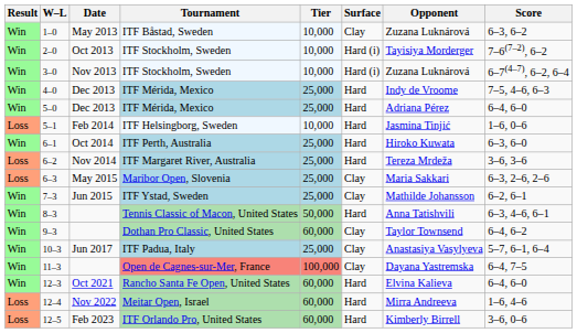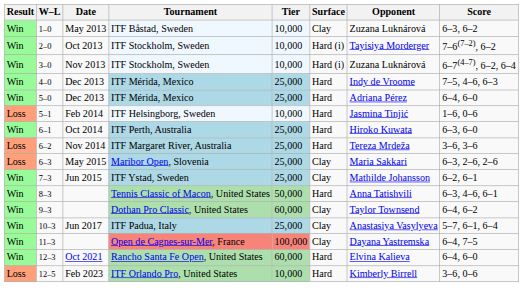 <table class="sortable wikitable">
 <tr>
 <th>Result</th>
 <th class="unsortable">W–L</th>
 <th>Date</th>
 <th>Tournament</th>
 <th>Tier</th>
 <th>Surface</th>
 <th>Opponent</th>
 <th class="unsortable">Score</th>
 </tr>
 <tr>
 <td style="background:#98fb98;">Win</td>
 <td><small>1–0</small></td>
 <td>May 2013</td>
 <td style="background:#f0f8ff;">ITF Båstad, Sweden</td>
 <td style="background:#f0f8ff;">10,000</td>
 <td>Clay</td>
 <td> Zuzana Luknárová</td>
 <td>6–3, 6–2</td>
 </tr>
 <tr>
 <td style="background:#98fb98;">Win</td>
 <td><small>2–0</small></td>
 <td>Oct 2013</td>
 <td style="background:#f0f8ff;">ITF Stockholm, Sweden</td>
 <td style="background:#f0f8ff;">10,000</td>
 <td>Hard (i)</td>
 <td> <a href='#'>Tayisiya Morderger</a></td>
 <td>7–6<sup>(7–2)</sup>, 6–2</td>
 </tr>
 <tr>
 <td style="background:#98fb98;">Win</td>
 <td><small>3–0</small></td>
 <td>Nov 2013</td>
 <td style="background:#f0f8ff;">ITF Stockholm, Sweden</td>
 <td style="background:#f0f8ff;">10,000</td>
 <td>Hard (i)</td>
 <td> Zuzana Luknárová</td>
 <td>6–7<sup>(4–7)</sup>, 6–2, 6–4</td>
 </tr>
 <tr>
 <td style="background:#98fb98;">Win</td>
 <td><small>4–0</small></td>
 <td>Dec 2013</td>
 <td style="background:lightblue;">ITF Mérida, Mexico</td>
 <td style="background:lightblue;">25,000</td>
 <td>Hard</td>
 <td> <a href='#'>Indy de Vroome</a></td>
 <td>7–5, 4–6, 6–3</td>
 </tr>
 <tr>
 <td style="background:#98fb98;">Win</td>
 <td><small>5–0</small></td>
 <td>Dec 2013</td>
 <td style="background:lightblue;">ITF Mérida, Mexico</td>
 <td style="background:lightblue;">25,000</td>
 <td>Hard</td>
 <td> <a href='#'>Adriana Pérez</a></td>
 <td>6–4, 6–0</td>
 </tr>
 <tr>
 <td style="background:#ffa07a;">Loss</td>
 <td><small>5–1</small></td>
 <td>Feb 2014</td>
 <td style="background:#f0f8ff;">ITF Helsingborg, Sweden</td>
 <td style="background:#f0f8ff;">10,000</td>
 <td>Hard</td>
 <td> <a href='#'>Jasmina Tinjić</a></td>
 <td>1–6, 0–6</td>
 </tr>
 <tr>
 <td style="background:#98fb98;">Win</td>
 <td><small>6–1</small></td>
 <td>Oct 2014</td>
 <td style="background:lightblue;">ITF Perth, Australia</td>
 <td style="background:lightblue;">25,000</td>
 <td>Hard</td>
 <td> <a href='#'>Hiroko Kuwata</a></td>
 <td>6–3, 6–0</td>
 </tr>
 <tr>
 <td style="background:#ffa07a;">Loss</td>
 <td><small>6–2</small></td>
 <td>Nov 2014</td>
 <td style="background:lightblue;">ITF Margaret River, Australia</td>
 <td style="background:lightblue;">25,000</td>
 <td>Hard</td>
 <td> <a href='#'>Tereza Mrdeža</a></td>
 <td>3–6, 3–6</td>
 </tr>
 <tr>
 <td style="background:#ffa07a;">Loss</td>
 <td><small>6–3</small></td>
 <td>May 2015</td>
 <td style="background:lightblue;"><a href='#'>Maribor Open</a>, Slovenia</td>
 <td style="background:lightblue;">25,000</td>
 <td>Clay</td>
 <td> <a href='#'>Maria Sakkari</a></td>
 <td>6–3, 2–6, 2–6</td>
 </tr>
 <tr>
 <td style="background:#98fb98;">Win</td>
 <td><small>7–3</small></td>
 <td>Jun 2015</td>
 <td style="background:lightblue;">ITF Ystad, Sweden</td>
 <td style="background:lightblue;">25,000</td>
 <td>Clay</td>
 <td> <a href='#'>Mathilde Johansson</a></td>
 <td>6–2, 6–1</td>
 </tr>
 <tr>
 <td style="background:#98fb98;">Win</td>
 <td><small>8–3</small></td>
 <td><a href='#'></a></td>
 <td style="background:#addfad;"><a href='#'>Tennis Classic of Macon</a>, United States</td>
 <td style="background:#addfad;">50,000</td>
 <td>Hard</td>
 <td> <a href='#'>Anna Tatishvili</a></td>
 <td>6–3, 4–6, 6–1</td>
 </tr>
 <tr>
 <td style="background:#98fb98;">Win</td>
 <td><small>9–3</small></td>
 <td><a href='#'></a></td>
 <td style="background:#addfad;"><a href='#'>Dothan Pro Classic</a>, United States</td>
 <td style="background:#addfad;">60,000</td>
 <td>Clay</td>
 <td> <a href='#'>Taylor Townsend</a></td>
 <td>6–4, 6–2</td>
 </tr>
 <tr>
 <td style="background:#98fb98;">Win</td>
 <td><small>10–3</small></td>
 <td>Jun 2017</td>
 <td style="background:lightblue;">ITF Padua, Italy</td>
 <td style="background:lightblue;">25,000</td>
 <td>Clay</td>
 <td> <a href='#'>Anastasiya Vasylyeva</a></td>
 <td>5–7, 6–1, 6–4</td>
 </tr>
 <tr>
 <td style="background:#98fb98;">Win</td>
 <td><small>11–3</small></td>
 <td><a href='#'></a></td>
 <td style="background:#f88379"><a href='#'>Open de Cagnes-sur-Mer</a>, France</td>
 <td style="background:#f88379">100,000</td>
 <td>Clay</td>
 <td> <a href='#'>Dayana Yastremska</a></td>
 <td>6–4, 7–5</td>
 </tr>
 <tr>
 <td style="background:#98fb98;">Win</td>
 <td><small>12–3</small></td>
 <td><a href='#'>Oct 2021</a></td>
 <td style="background:#addfad"><a href='#'>Rancho Santa Fe Open</a>, United States</td>
 <td style="background:#addfad">60,000</td>
 <td>Hard</td>
 <td> <a href='#'>Elvina Kalieva</a></td>
 <td>6–4, 6–0</td>
 </tr>
 <tr>
 <td style="background:#ffa07a;">Loss</td>
-<td><small>12–4</small></td>
-<td><a href='#'>Nov 2022</a></td>
-<td style="background:#addfad"><a href='#'>Meitar Open</a>, Israel</td>
-<td style="background:#addfad">60,000</td>
-<td>Hard</td>
-<td> <a href='#'>Mirra Andreeva</a></td>
-<td>1–6, 4–6</td>
-</tr>
-<tr>
-<td style="background:#ffa07a;">Loss</td>
 <td><small>12–5</small></td>
 <td>Feb 2023</td>
 <td style="background:#addfad"><a href='#'>ITF Orlando Pro</a>, United States</td>
-<td style="background:#addfad">60,000</td>
+<td style="background:#addfad">10,000</td>
 <td>Hard</td>
 <td> <a href='#'>Kimberly Birrell</a></td>
 <td>3–6, 0–6</td>
 </tr>
 </table>
